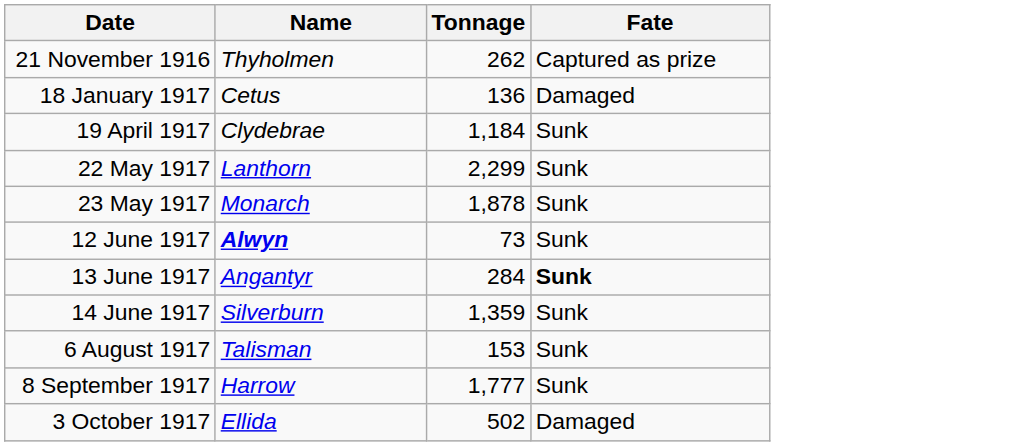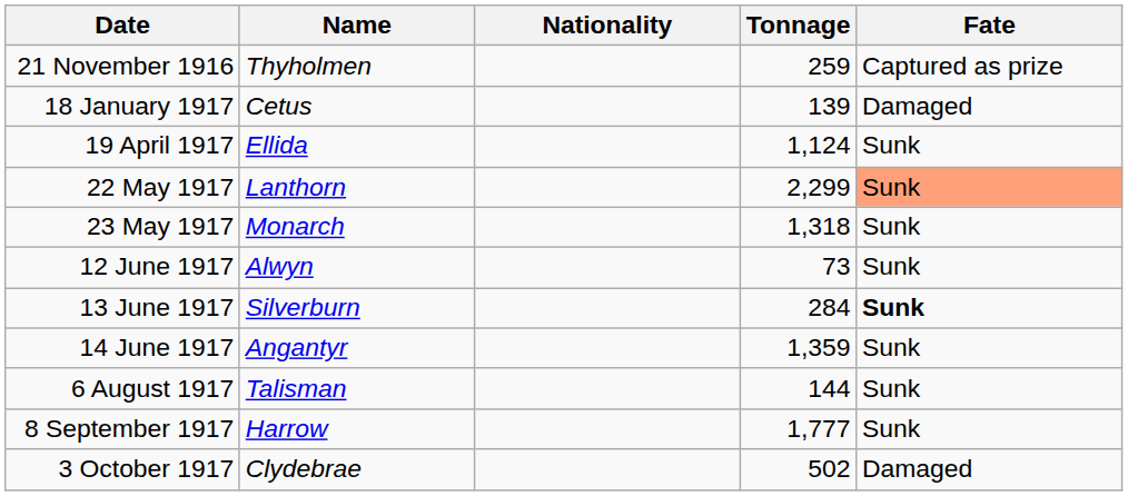 <table class="wikitable sortable">
 <tr>
 <th width="140px">Date</th>
 <th width="140px">Name</th>
+<th width="160px">Nationality</th>
 <th width="25px">Tonnage</th>
 <th width="160px">Fate</th>
 </tr>
 <tr>
 <td align="right">21 November 1916</td>
 <td align="left"><em>Thyholmen</em></td>
-<td align="right">262</td>
+<td align="left"></td>
+<td align="right">259</td>
 <td align="left">Captured as prize</td>
 </tr>
 <tr>
 <td align="right">18 January 1917</td>
 <td align="left"><em>Cetus</em></td>
-<td align="right">136</td>
+<td align="left"></td>
+<td align="right">139</td>
 <td align="left">Damaged</td>
 </tr>
 <tr>
 <td align="right">19 April 1917</td>
-<td align="left"><em>Clydebrae</em></td>
-<td align="right">1,184</td>
+<td align="left"><a href='#'><em>Ellida</em></a></td>
+<td align="left"></td>
+<td align="right">1,124</td>
 <td align="left">Sunk</td>
 </tr>
 <tr>
 <td align="right">22 May 1917</td>
 <td align="left"><a href='#'><em>Lanthorn</em></a></td>
+<td align="left"></td>
 <td align="right">2,299</td>
-<td align="left">Sunk</td>
+<td align="left" style="background: lightsalmon;">Sunk</td>
 </tr>
 <tr>
 <td align="right">23 May 1917</td>
 <td align="left"><a href='#'><em>Monarch</em></a></td>
-<td align="right">1,878</td>
+<td align="left"></td>
+<td align="right">1,318</td>
 <td align="left">Sunk</td>
 </tr>
 <tr>
 <td align="right">12 June 1917</td>
-<td align="left"><strong><a href='#'><em>Alwyn</em></a></strong></td>
+<td align="left"><a href='#'><em>Alwyn</em></a></td>
+<td align="left"></td>
 <td align="right">73</td>
 <td align="left">Sunk</td>
 </tr>
 <tr>
 <td align="right">13 June 1917</td>
-<td align="left"><a href='#'><em>Angantyr</em></a></td>
+<td align="left"><a href='#'><em>Silverburn</em></a></td>
+<td align="left"></td>
 <td align="right">284</td>
 <td align="left"><strong>Sunk</strong></td>
 </tr>
 <tr>
 <td align="right">14 June 1917</td>
-<td align="left"><a href='#'><em>Silverburn</em></a></td>
+<td align="left"><a href='#'><em>Angantyr</em></a></td>
+<td align="left"></td>
 <td align="right">1,359</td>
 <td align="left">Sunk</td>
 </tr>
 <tr>
 <td align="right">6 August 1917</td>
 <td align="left"><a href='#'><em>Talisman</em></a></td>
-<td align="right">153</td>
+<td align="left"></td>
+<td align="right">144</td>
 <td align="left">Sunk</td>
 </tr>
 <tr>
 <td align="right">8 September 1917</td>
 <td align="left"><a href='#'><em>Harrow</em></a></td>
+<td align="left"></td>
 <td align="right">1,777</td>
 <td align="left">Sunk</td>
 </tr>
 <tr>
 <td align="right">3 October 1917</td>
-<td align="left"><a href='#'><em>Ellida</em></a></td>
+<td align="left"><em>Clydebrae</em></td>
+<td align="left"></td>
 <td align="right">502</td>
 <td align="left">Damaged</td>
 </tr>
 </table>
